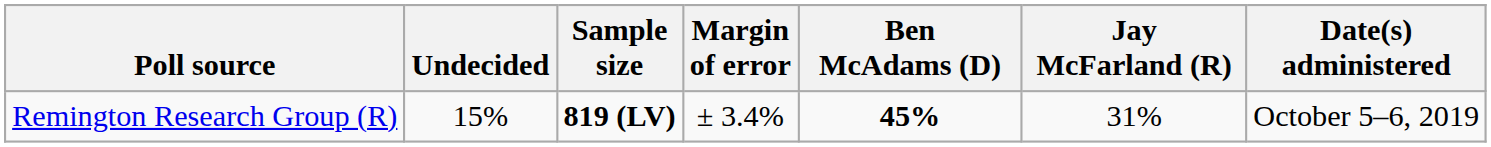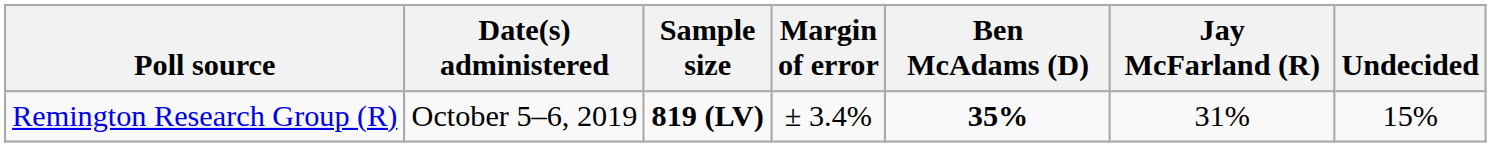 <table class="wikitable" style="font-size:90%;text-align:center;">
 <tr valign=bottom>
 <th>Poll source</th>
-<th>Undecided</th>
+<th>Date(s)<br>administered</th>
 <th>Sample<br>size</th>
 <th>Margin<br>of error</th>
 <th style="width:100px;">Ben<br>McAdams (D)</th>
 <th style="width:100px;">Jay<br>McFarland (R)</th>
-<th>Date(s)<br>administered</th>
+<th>Undecided</th>
 </tr>
 <tr>
 <td style="text-align:left;"><a href='#'>Remington Research Group (R)</a></td>
-<td>15%</td>
+<td>October 5–6, 2019</td>
 <td><strong>819 (LV)</strong></td>
 <td>± 3.4%</td>
-<td><strong>45%</strong></td>
+<td><strong>35%</strong></td>
 <td>31%</td>
-<td>October 5–6, 2019</td>
+<td>15%</td>
 </tr>
 </table>
